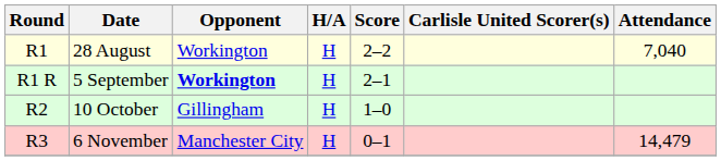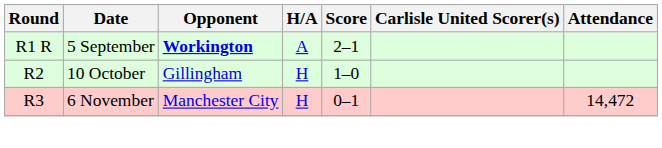 <table class="wikitable" style="text-align:center">
 <tr>
 <th>Round</th>
 <th>Date</th>
 <th>Opponent</th>
 <th>H/A</th>
 <th>Score</th>
 <th>Carlisle United Scorer(s)</th>
 <th>Attendance</th>
 </tr>
-<tr bgcolor=#ffffdd>
-<td>R1</td>
-<td align=left>28 August</td>
-<td align=left><a href='#'>Workington</a></td>
-<td><a href='#'>H</a></td>
-<td>2–2</td>
-<td align=left></td>
-<td>7,040</td>
-</tr>
 <tr bgcolor=#ddffdd>
 <td>R1 R</td>
 <td align=left>5 September</td>
 <td align=left><strong><a href='#'>Workington</a></strong></td>
-<td><a href='#'>H</a></td>
+<td><a href='#'>A</a></td>
 <td>2–1</td>
 <td align=left></td>
 <td></td>
 </tr>
 <tr bgcolor=#ddffdd>
 <td>R2</td>
 <td align=left>10 October</td>
 <td align=left><a href='#'>Gillingham</a></td>
 <td><a href='#'>H</a></td>
 <td>1–0</td>
 <td align=left></td>
 <td></td>
 </tr>
 <tr bgcolor=#FFCCCC>
 <td>R3</td>
 <td align=left>6 November</td>
 <td align=left><a href='#'>Manchester City</a></td>
 <td><a href='#'>H</a></td>
 <td>0–1</td>
 <td align=left></td>
-<td>14,479</td>
+<td>14,472</td>
 </tr>
 <tr>
 </tr>
 </table>
